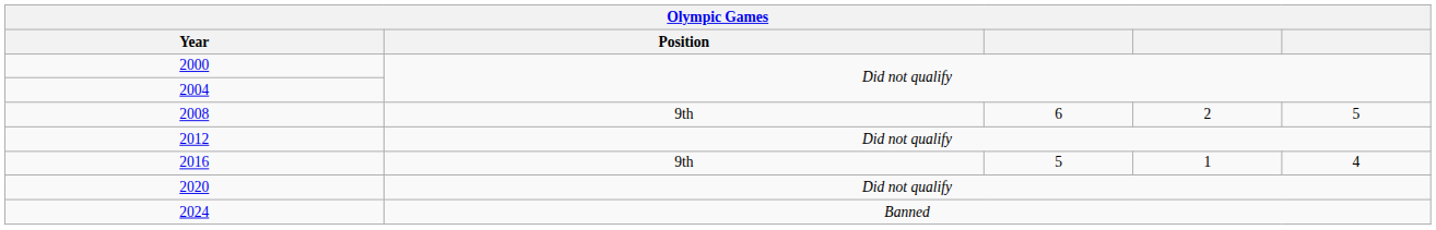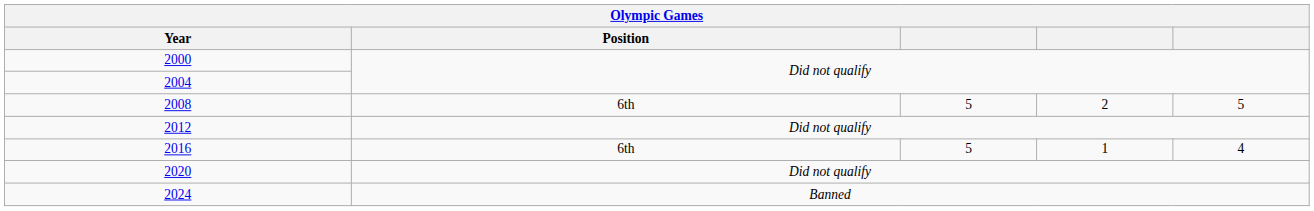 <table class="wikitable" width=70% style="text-align: center;font-size:90%;">
 <tr>
 <th colspan=5><a href='#'>Olympic Games</a></th>
 </tr>
 <tr>
 <th>Year</th>
 <th>Position</th>
 <th></th>
 <th></th>
 <th></th>
 </tr>
 <tr>
 <td> <a href='#'>2000</a></td>
 <td colspan=4 rowspan=2><em>Did not qualify</em></td>
 </tr>
 <tr>
 <td> <a href='#'>2004</a></td>
 </tr>
 <tr>
 <td> <a href='#'>2008</a></td>
-<td>9th</td>
-<td>6</td>
+<td>6th</td>
+<td>5</td>
 <td>2</td>
 <td>5</td>
 </tr>
 <tr>
 <td> <a href='#'>2012</a></td>
 <td colspan=4><em>Did not qualify</em></td>
 </tr>
 <tr>
 <td> <a href='#'>2016</a></td>
-<td>9th</td>
+<td>6th</td>
 <td>5</td>
 <td>1</td>
 <td>4</td>
 </tr>
 <tr>
 <td> <a href='#'>2020</a></td>
 <td colspan=4><em>Did not qualify</em></td>
 </tr>
 <tr>
 <td> <a href='#'>2024</a></td>
 <td colspan=4><em>Banned</em></td>
 </tr>
 </table>
